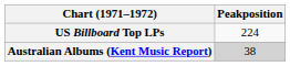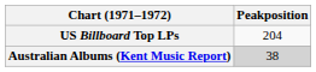 <table class="wikitable plainrowheaders">
 <tr>
 <th>Chart (1971–1972)</th>
 <th>Peakposition</th>
 </tr>
 <tr>
 <th scope="row">US <em>Billboard</em> Top LPs</th>
-<td align="center">224</td>
+<td align="center">204</td>
 </tr>
 <tr>
 <th scope="row">Australian Albums (<a href='#'>Kent Music Report</a>)</th>
 <td align="center" style="background: lightgrey;">38</td>
 </tr>
 </table>
